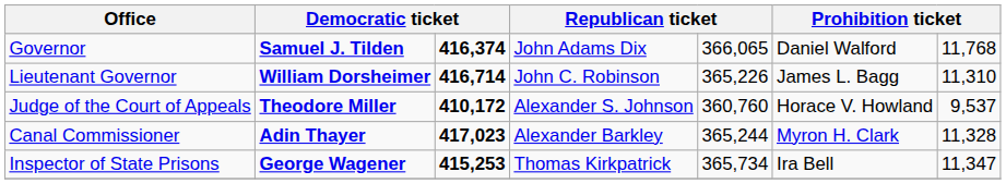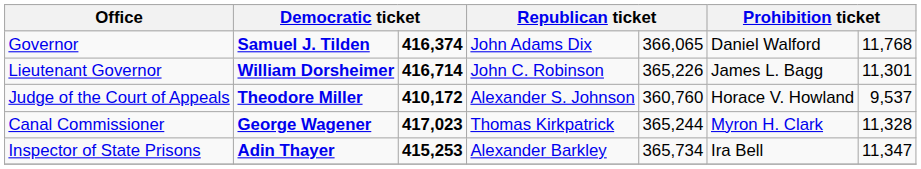 <table class=wikitable>
 <tr bgcolor=lightgrey>
 <th>Office</th>
 <th colspan="2" ><a href='#'>Democratic</a> ticket</th>
 <th colspan="2" ><a href='#'>Republican</a> ticket</th>
 <th colspan="2" ><a href='#'>Prohibition</a> ticket</th>
 </tr>
 <tr>
 <td><a href='#'>Governor</a></td>
 <td><strong><a href='#'>Samuel J. Tilden</a></strong></td>
 <td align="right"><strong>416,374</strong></td>
 <td><a href='#'>John Adams Dix</a></td>
 <td align="right">366,065</td>
 <td>Daniel Walford</td>
 <td align="right">11,768</td>
 </tr>
 <tr>
 <td><a href='#'>Lieutenant Governor</a></td>
 <td><strong><a href='#'>William Dorsheimer</a></strong></td>
 <td align="right"><strong>416,714</strong></td>
 <td><a href='#'>John C. Robinson</a></td>
 <td align="right">365,226</td>
 <td>James L. Bagg</td>
-<td align="right">11,310</td>
+<td align="right">11,301</td>
 </tr>
 <tr>
 <td><a href='#'>Judge of the Court of Appeals</a></td>
 <td><strong><a href='#'>Theodore Miller</a></strong></td>
 <td align="right"><strong>410,172</strong></td>
 <td><a href='#'>Alexander S. Johnson</a></td>
 <td align="right">360,760</td>
 <td>Horace V. Howland</td>
 <td align="right">9,537</td>
 </tr>
 <tr>
 <td><a href='#'>Canal Commissioner</a></td>
-<td><strong><a href='#'>Adin Thayer</a></strong></td>
+<td><strong><a href='#'>George Wagener</a></strong></td>
 <td align="right"><strong>417,023</strong></td>
-<td><a href='#'>Alexander Barkley</a></td>
+<td><a href='#'>Thomas Kirkpatrick</a></td>
 <td align="right">365,244</td>
 <td><a href='#'>Myron H. Clark</a></td>
 <td align="right">11,328</td>
 </tr>
 <tr>
 <td><a href='#'>Inspector of State Prisons</a></td>
-<td><strong><a href='#'>George Wagener</a></strong></td>
+<td><strong><a href='#'>Adin Thayer</a></strong></td>
 <td align="right"><strong>415,253</strong></td>
-<td><a href='#'>Thomas Kirkpatrick</a></td>
+<td><a href='#'>Alexander Barkley</a></td>
 <td align="right">365,734</td>
 <td>Ira Bell</td>
 <td align="right">11,347</td>
 </tr>
 <tr>
 </tr>
 </table>
